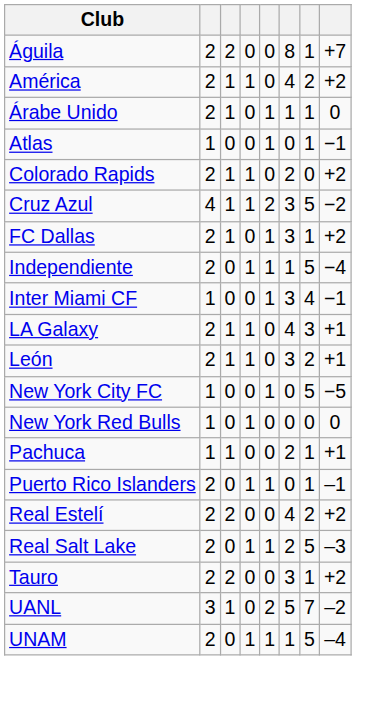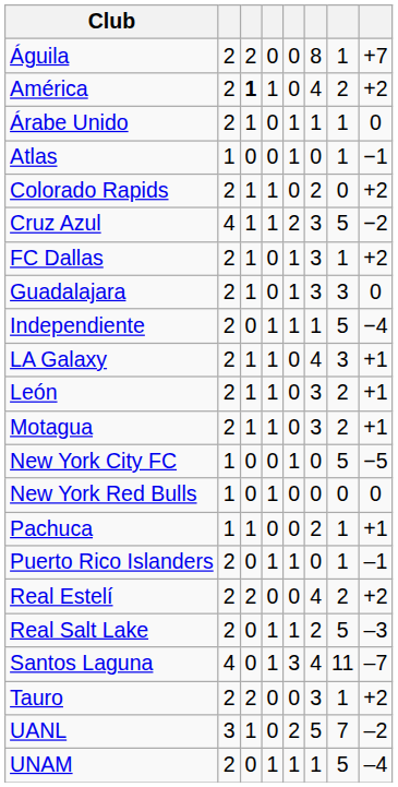 <table class="wikitable sortable" style="text-align:center;">
 <tr>
 <th>Club</th>
 <th></th>
 <th></th>
 <th></th>
 <th></th>
 <th></th>
 <th></th>
 <th></th>
 </tr>
 <tr>
 <td style="text-align:left;"> <a href='#'>Águila</a></td>
 <td>2</td>
 <td>2</td>
 <td>0</td>
 <td>0</td>
 <td>8</td>
 <td>1</td>
 <td>+7</td>
 </tr>
 <tr>
 <td style="text-align:left;"> <a href='#'>América</a></td>
 <td>2</td>
-<td>1</td>
+<td><strong>1</strong></td>
 <td>1</td>
 <td>0</td>
 <td>4</td>
 <td>2</td>
 <td>+2</td>
 </tr>
 <tr>
 <td style="text-align:left;"> <a href='#'>Árabe Unido</a></td>
 <td>2</td>
 <td>1</td>
 <td>0</td>
 <td>1</td>
 <td>1</td>
 <td>1</td>
 <td>0</td>
 </tr>
 <tr>
 <td style="text-align:left;"> <a href='#'>Atlas</a></td>
 <td>1</td>
 <td>0</td>
 <td>0</td>
 <td>1</td>
 <td>0</td>
 <td>1</td>
 <td>−1</td>
 </tr>
 <tr>
 <td style="text-align:left;"> <a href='#'>Colorado Rapids</a></td>
 <td>2</td>
 <td>1</td>
 <td>1</td>
 <td>0</td>
 <td>2</td>
 <td>0</td>
 <td>+2</td>
 </tr>
 <tr>
 <td style="text-align:left;"> <a href='#'>Cruz Azul</a></td>
 <td>4</td>
 <td>1</td>
 <td>1</td>
 <td>2</td>
 <td>3</td>
 <td>5</td>
 <td>−2</td>
 </tr>
 <tr>
 <td style="text-align:left;"> <a href='#'>FC Dallas</a></td>
 <td>2</td>
 <td>1</td>
 <td>0</td>
 <td>1</td>
 <td>3</td>
 <td>1</td>
 <td>+2</td>
 </tr>
 <tr>
+<td style="text-align:left;"> <a href='#'>Guadalajara</a></td>
+<td>2</td>
+<td>1</td>
+<td>0</td>
+<td>1</td>
+<td>3</td>
+<td>3</td>
+<td>0</td>
+</tr>
+<tr>
 <td style="text-align:left;"> <a href='#'>Independiente</a></td>
 <td>2</td>
 <td>0</td>
 <td>1</td>
 <td>1</td>
 <td>1</td>
 <td>5</td>
 <td>−4</td>
-</tr>
-<tr>
-<td style="text-align:left;"> <a href='#'>Inter Miami CF</a></td>
-<td>1</td>
-<td>0</td>
-<td>0</td>
-<td>1</td>
-<td>3</td>
-<td>4</td>
-<td>−1</td>
 </tr>
 <tr>
 <td style="text-align:left;"> <a href='#'>LA Galaxy</a></td>
 <td>2</td>
 <td>1</td>
 <td>1</td>
 <td>0</td>
 <td>4</td>
 <td>3</td>
 <td>+1</td>
 </tr>
 <tr>
 <td style="text-align:left;"> <a href='#'>León</a></td>
+<td>2</td>
+<td>1</td>
+<td>1</td>
+<td>0</td>
+<td>3</td>
+<td>2</td>
+<td>+1</td>
+</tr>
+<tr>
+<td style="text-align:left;"> <a href='#'>Motagua</a></td>
 <td>2</td>
 <td>1</td>
 <td>1</td>
 <td>0</td>
 <td>3</td>
 <td>2</td>
 <td>+1</td>
 </tr>
 <tr>
 <td style="text-align:left;"> <a href='#'>New York City FC</a></td>
 <td>1</td>
 <td>0</td>
 <td>0</td>
 <td>1</td>
 <td>0</td>
 <td>5</td>
 <td>−5</td>
 </tr>
 <tr>
 <td style="text-align:left;"> <a href='#'>New York Red Bulls</a></td>
 <td>1</td>
 <td>0</td>
 <td>1</td>
 <td>0</td>
 <td>0</td>
 <td>0</td>
 <td>0</td>
 </tr>
 <tr>
 <td style="text-align:left;"> <a href='#'>Pachuca</a></td>
 <td>1</td>
 <td>1</td>
 <td>0</td>
 <td>0</td>
 <td>2</td>
 <td>1</td>
 <td>+1</td>
 </tr>
 <tr>
 <td style="text-align:left;"> <a href='#'>Puerto Rico Islanders</a></td>
 <td>2</td>
 <td>0</td>
 <td>1</td>
 <td>1</td>
 <td>0</td>
 <td>1</td>
 <td>–1</td>
 </tr>
 <tr>
 <td style="text-align:left;"> <a href='#'>Real Estelí</a></td>
 <td>2</td>
 <td>2</td>
 <td>0</td>
 <td>0</td>
 <td>4</td>
 <td>2</td>
 <td>+2</td>
 </tr>
 <tr>
 <td style="text-align:left;"> <a href='#'>Real Salt Lake</a></td>
 <td>2</td>
 <td>0</td>
 <td>1</td>
 <td>1</td>
 <td>2</td>
 <td>5</td>
 <td>–3</td>
 </tr>
 <tr>
+<td style="text-align:left;"> <a href='#'>Santos Laguna</a></td>
+<td>4</td>
+<td>0</td>
+<td>1</td>
+<td>3</td>
+<td>4</td>
+<td>11</td>
+<td>–7</td>
+</tr>
+<tr>
 <td style="text-align:left;"> <a href='#'>Tauro</a></td>
 <td>2</td>
 <td>2</td>
 <td>0</td>
 <td>0</td>
 <td>3</td>
 <td>1</td>
 <td>+2</td>
 </tr>
 <tr>
 <td style="text-align:left;"> <a href='#'>UANL</a></td>
 <td>3</td>
 <td>1</td>
 <td>0</td>
 <td>2</td>
 <td>5</td>
 <td>7</td>
 <td>–2</td>
 </tr>
 <tr>
 <td style="text-align:left;"> <a href='#'>UNAM</a></td>
 <td>2</td>
 <td>0</td>
 <td>1</td>
 <td>1</td>
 <td>1</td>
 <td>5</td>
 <td>–4</td>
 </tr>
 </table>
